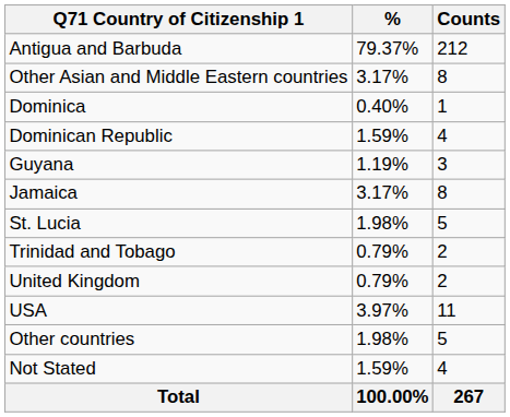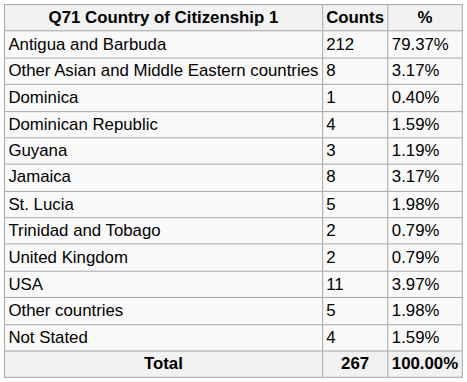 <table class="wikitable sortable">
 <tr>
 <th>Q71 Country of Citizenship 1</th>
+<th>Counts</th>
 <th>%</th>
-<th>Counts</th>
 </tr>
 <tr>
 <td>Antigua and Barbuda</td>
+<td>212</td>
 <td>79.37%</td>
-<td>212</td>
 </tr>
 <tr>
 <td>Other Asian and Middle Eastern countries</td>
+<td>8</td>
 <td>3.17%</td>
-<td>8</td>
 </tr>
 <tr>
 <td>Dominica</td>
+<td>1</td>
 <td>0.40%</td>
-<td>1</td>
 </tr>
 <tr>
 <td>Dominican Republic</td>
+<td>4</td>
 <td>1.59%</td>
-<td>4</td>
 </tr>
 <tr>
 <td>Guyana</td>
+<td>3</td>
 <td>1.19%</td>
-<td>3</td>
 </tr>
 <tr>
 <td>Jamaica</td>
+<td>8</td>
 <td>3.17%</td>
-<td>8</td>
 </tr>
 <tr>
 <td>St. Lucia</td>
+<td>5</td>
 <td>1.98%</td>
-<td>5</td>
 </tr>
 <tr>
 <td>Trinidad and Tobago</td>
+<td>2</td>
 <td>0.79%</td>
-<td>2</td>
 </tr>
 <tr>
 <td>United Kingdom</td>
+<td>2</td>
 <td>0.79%</td>
-<td>2</td>
 </tr>
 <tr>
 <td>USA</td>
+<td>11</td>
 <td>3.97%</td>
-<td>11</td>
 </tr>
 <tr>
 <td>Other countries</td>
+<td>5</td>
 <td>1.98%</td>
-<td>5</td>
 </tr>
 <tr>
 <td>Not Stated</td>
+<td>4</td>
 <td>1.59%</td>
-<td>4</td>
 </tr>
 <tr>
 <th>Total</th>
+<th>267</th>
 <th>100.00%</th>
-<th>267</th>
 </tr>
 </table>
